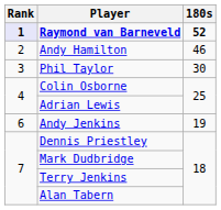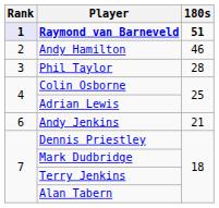 <table class="wikitable" style="text-align:center">
 <tr>
 <th>Rank</th>
 <th>Player</th>
 <th>180s</th>
 </tr>
 <tr>
 <td style="background: lavender;"><strong>1</strong></td>
 <td align="left"> <strong><a href='#'>Raymond van Barneveld</a></strong></td>
-<td><strong>52</strong></td>
+<td><strong>51</strong></td>
 </tr>
 <tr>
 <td>2</td>
 <td align="left"> <a href='#'>Andy Hamilton</a></td>
 <td>46</td>
 </tr>
 <tr>
 <td>3</td>
 <td align="left"> <a href='#'>Phil Taylor</a></td>
-<td>30</td>
+<td>28</td>
 </tr>
 <tr>
 <td rowspan="2">4</td>
 <td align="left"> <a href='#'>Colin Osborne</a></td>
 <td rowspan="2">25</td>
 </tr>
 <tr>
 <td align="left"> <a href='#'>Adrian Lewis</a></td>
 </tr>
 <tr>
 <td>6</td>
 <td align="left"> <a href='#'>Andy Jenkins</a></td>
-<td>19</td>
+<td>21</td>
 </tr>
 <tr>
 <td rowspan="4">7</td>
 <td align="left"> <a href='#'>Dennis Priestley</a></td>
 <td rowspan="4">18</td>
 </tr>
 <tr>
 <td align="left"> <a href='#'>Mark Dudbridge</a></td>
 </tr>
 <tr>
 <td align="left"> <a href='#'>Terry Jenkins</a></td>
 </tr>
 <tr>
 <td align="left"> <a href='#'>Alan Tabern</a></td>
 </tr>
 </table>
